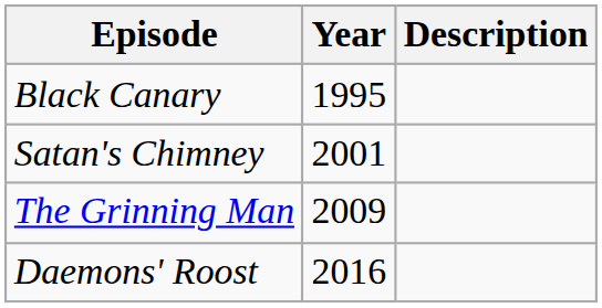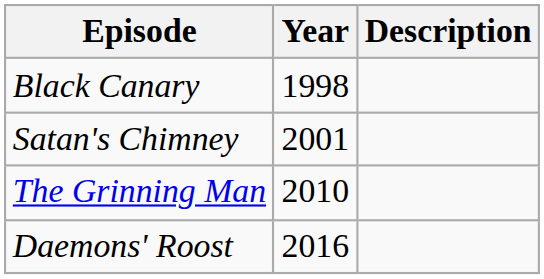 <table class="wikitable sortable">
 <tr>
 <th>Episode</th>
 <th>Year</th>
 <th>Description</th>
 </tr>
 <tr>
 <td><em>Black Canary</em></td>
-<td>1995</td>
+<td>1998</td>
 <td></td>
 </tr>
 <tr>
 <td><em>Satan's Chimney</em></td>
 <td>2001</td>
 <td></td>
 </tr>
 <tr>
 <td><em><a href='#'>The Grinning Man</a></em></td>
-<td>2009</td>
+<td>2010</td>
 <td></td>
 </tr>
 <tr>
 <td><em>Daemons' Roost</em></td>
 <td>2016</td>
 <td></td>
 </tr>
 </table>
